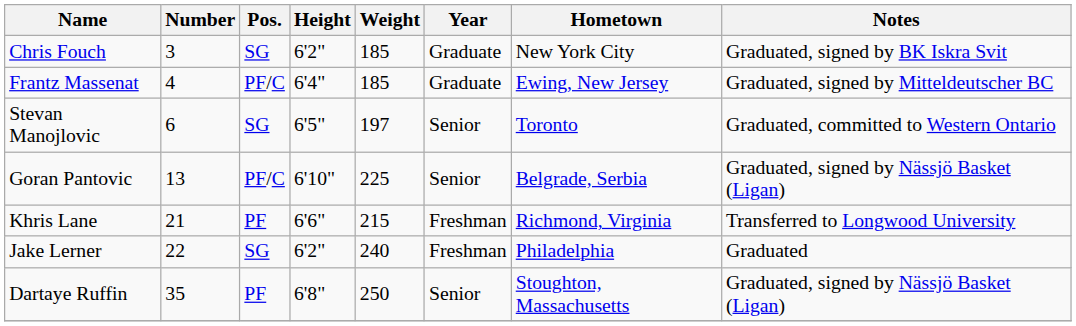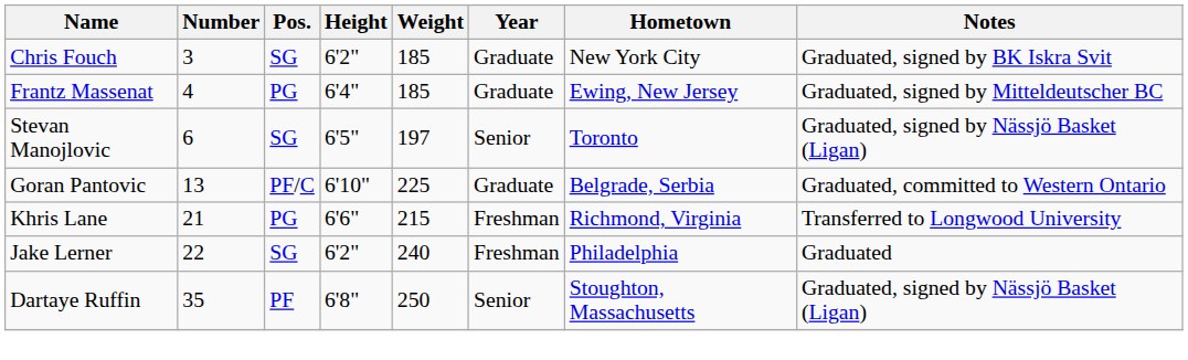 <table class="wikitable sortable" border="1">
 <tr>
 <th>Name</th>
 <th>Number</th>
 <th>Pos.</th>
 <th>Height</th>
 <th>Weight</th>
 <th>Year</th>
 <th>Hometown</th>
 <th class="unsortable">Notes</th>
 </tr>
 <tr>
 <td sortname><a href='#'>Chris Fouch</a></td>
 <td>3</td>
 <td><a href='#'>SG</a></td>
 <td>6'2"</td>
 <td>185</td>
 <td>Graduate</td>
 <td>New York City</td>
 <td>Graduated, signed by <a href='#'>BK Iskra Svit</a></td>
 </tr>
 <tr>
 <td sortname><a href='#'>Frantz Massenat</a></td>
 <td>4</td>
-<td><a href='#'>PF</a>/<a href='#'>C</a></td>
+<td><a href='#'>PG</a></td>
 <td>6'4"</td>
 <td>185</td>
 <td>Graduate</td>
 <td><a href='#'>Ewing, New Jersey</a></td>
 <td>Graduated, signed by <a href='#'>Mitteldeutscher BC</a></td>
 </tr>
 <tr>
 <td sortname>Stevan Manojlovic</td>
 <td>6</td>
 <td><a href='#'>SG</a></td>
 <td>6'5"</td>
 <td>197</td>
 <td>Senior</td>
 <td><a href='#'>Toronto</a></td>
-<td>Graduated, committed to <a href='#'>Western Ontario</a></td>
+<td>Graduated, signed by <a href='#'>Nässjö Basket</a> (<a href='#'>Ligan</a>)</td>
 </tr>
 <tr>
 <td sortname>Goran Pantovic</td>
 <td>13</td>
 <td><a href='#'>PF</a>/<a href='#'>C</a></td>
 <td>6'10"</td>
 <td>225</td>
-<td>Senior</td>
+<td>Graduate</td>
 <td><a href='#'>Belgrade, Serbia</a></td>
-<td>Graduated, signed by <a href='#'>Nässjö Basket</a> (<a href='#'>Ligan</a>)</td>
+<td>Graduated, committed to <a href='#'>Western Ontario</a></td>
 </tr>
 <tr>
 <td sortname>Khris Lane</td>
 <td>21</td>
-<td><a href='#'>PF</a></td>
+<td><a href='#'>PG</a></td>
 <td>6'6"</td>
 <td>215</td>
 <td>Freshman</td>
 <td><a href='#'>Richmond, Virginia</a></td>
 <td>Transferred to <a href='#'>Longwood University</a></td>
 </tr>
 <tr>
 <td sortname>Jake Lerner</td>
 <td>22</td>
 <td><a href='#'>SG</a></td>
 <td>6'2"</td>
 <td>240</td>
 <td>Freshman</td>
 <td><a href='#'>Philadelphia</a></td>
 <td>Graduated</td>
 </tr>
 <tr>
 <td sortname>Dartaye Ruffin</td>
 <td>35</td>
 <td><a href='#'>PF</a></td>
 <td>6'8"</td>
 <td>250</td>
 <td>Senior</td>
 <td><a href='#'>Stoughton, Massachusetts</a></td>
 <td>Graduated, signed by <a href='#'>Nässjö Basket</a> (<a href='#'>Ligan</a>)</td>
 </tr>
 <tr>
 </tr>
 </table>
